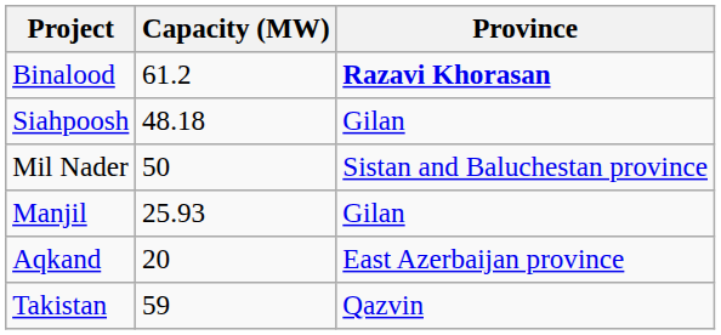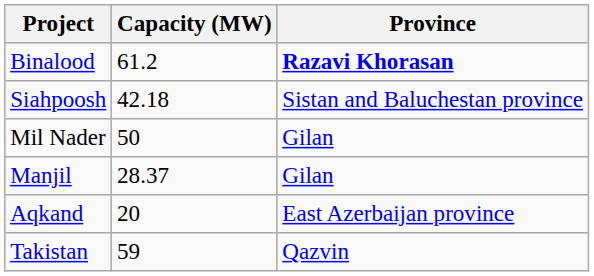 <table class="wikitable sortable" style="font-size:95%;">
 <tr>
 <th>Project</th>
 <th data-sort-type="number">Capacity (MW)</th>
 <th>Province</th>
 </tr>
 <tr>
 <td><a href='#'>Binalood</a></td>
 <td>61.2</td>
 <td><strong><a href='#'>Razavi Khorasan</a></strong></td>
 </tr>
 <tr>
 <td><a href='#'>Siahpoosh</a></td>
-<td>48.18</td>
-<td><a href='#'>Gilan</a></td>
+<td>42.18</td>
+<td><a href='#'>Sistan and Baluchestan province</a></td>
 </tr>
 <tr>
 <td>Mil Nader</td>
 <td>50</td>
-<td><a href='#'>Sistan and Baluchestan province</a></td>
+<td><a href='#'>Gilan</a></td>
 </tr>
 <tr>
 <td><a href='#'>Manjil</a></td>
-<td>25.93</td>
+<td>28.37</td>
 <td><a href='#'>Gilan</a></td>
 </tr>
 <tr>
 <td><a href='#'>Aqkand</a></td>
 <td>20</td>
 <td><a href='#'>East Azerbaijan province</a></td>
 </tr>
 <tr>
 <td><a href='#'>Takistan</a></td>
 <td>59</td>
 <td><a href='#'>Qazvin</a></td>
 </tr>
 </table>
